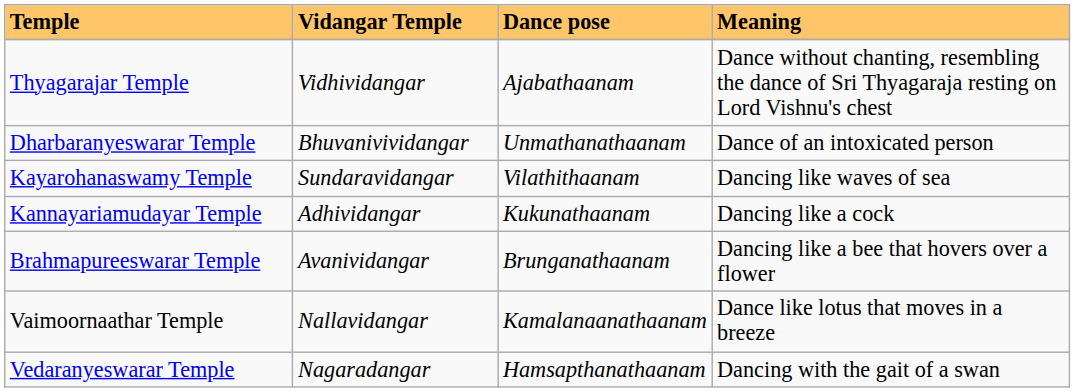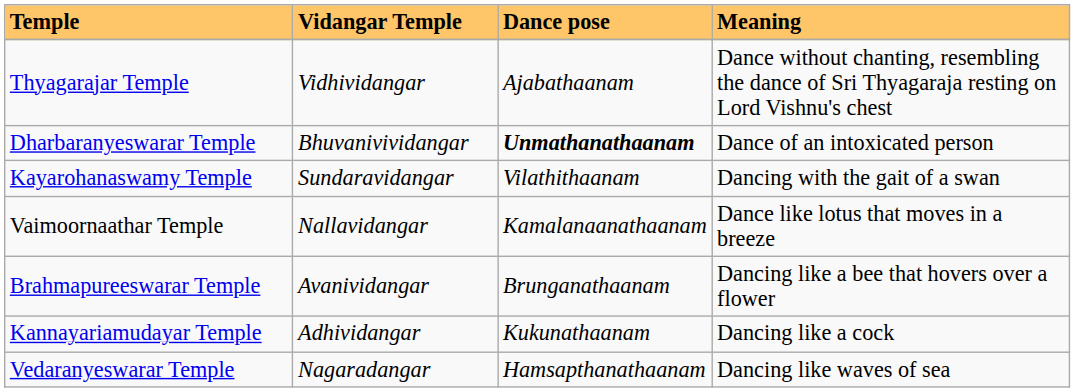 <table class="wikitable sortable">
 <tr style="background:#FFC569">
 <td width="200pt"><strong>Temple</strong></td>
 <td width="140pt"><strong>Vidangar Temple</strong></td>
 <td width="140pt"><strong>Dance pose</strong></td>
 <td width="250pt"><strong>Meaning</strong></td>
 </tr>
 <tr align ="center">
 </tr>
 <tr style="background:#ffe;">
 </tr>
 <tr>
 <td><a href='#'>Thyagarajar Temple</a></td>
 <td><em>Vidhividangar</em></td>
 <td><em>Ajabathaanam</em></td>
 <td>Dance without chanting, resembling the dance of Sri Thyagaraja resting on Lord Vishnu's chest</td>
 </tr>
 <tr>
 <td><a href='#'>Dharbaranyeswarar Temple</a></td>
 <td><em>Bhuvanivividangar</em></td>
-<td><em>Unmathanathaanam</em></td>
+<td><strong><em>Unmathanathaanam</em></strong></td>
 <td>Dance of an intoxicated person</td>
 </tr>
 <tr>
 <td><a href='#'>Kayarohanaswamy Temple</a></td>
 <td><em>Sundaravidangar</em></td>
 <td><em>Vilathithaanam</em></td>
-<td>Dancing like waves of sea</td>
+<td>Dancing with the gait of a swan</td>
+</tr>
+<tr>
+<td>Vaimoornaathar Temple</td>
+<td><em>Nallavidangar</em></td>
+<td><em>Kamalanaanathaanam</em></td>
+<td>Dance like lotus that moves in a breeze</td>
+</tr>
+<tr>
+<td><a href='#'>Brahmapureeswarar Temple</a></td>
+<td><em>Avanividangar</em></td>
+<td><em>Brunganathaanam</em></td>
+<td>Dancing like a bee that hovers over a flower</td>
 </tr>
 <tr>
 <td><a href='#'>Kannayariamudayar Temple</a></td>
 <td><em>Adhividangar</em></td>
 <td><em>Kukunathaanam</em></td>
 <td>Dancing like a cock</td>
 </tr>
 <tr>
-<td><a href='#'>Brahmapureeswarar Temple</a></td>
-<td><em>Avanividangar</em></td>
-<td><em>Brunganathaanam</em></td>
-<td>Dancing like a bee that hovers over a flower</td>
-</tr>
-<tr>
-<td>Vaimoornaathar Temple</td>
-<td><em>Nallavidangar</em></td>
-<td><em>Kamalanaanathaanam</em></td>
-<td>Dance like lotus that moves in a breeze</td>
-</tr>
-<tr>
 <td><a href='#'>Vedaranyeswarar Temple</a></td>
 <td><em>Nagaradangar</em></td>
 <td><em>Hamsapthanathaanam</em></td>
-<td>Dancing with the gait of a swan</td>
+<td>Dancing like waves of sea</td>
 </tr>
 </table>
